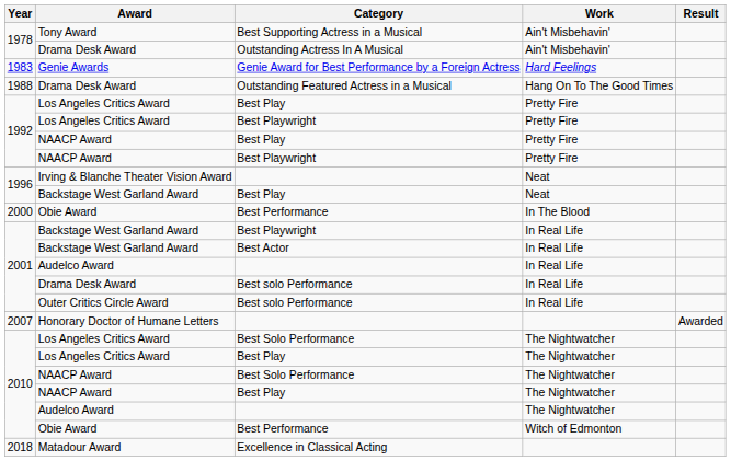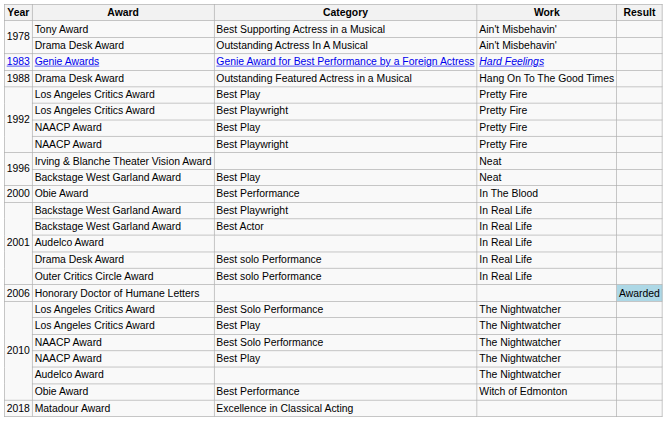 <table class="wikitable sortable">
 <tr>
 <th>Year</th>
 <th>Award</th>
 <th>Category</th>
 <th>Work</th>
 <th>Result</th>
 </tr>
 <tr>
 <td rowspan="2">1978</td>
 <td>Tony Award</td>
 <td>Best Supporting Actress in a Musical</td>
 <td>Ain't Misbehavin'</td>
 <td></td>
 </tr>
 <tr>
 <td>Drama Desk Award</td>
 <td>Outstanding Actress In A Musical</td>
 <td>Ain't Misbehavin'</td>
 <td></td>
 </tr>
 <tr>
 <td><a href='#'>1983</a></td>
 <td><a href='#'>Genie Awards</a></td>
 <td><a href='#'>Genie Award for Best Performance by a Foreign Actress</a></td>
 <td><em><a href='#'>Hard Feelings</a></em></td>
 <td></td>
 </tr>
 <tr>
 <td>1988</td>
 <td>Drama Desk Award</td>
 <td>Outstanding Featured Actress in a Musical</td>
 <td>Hang On To The Good Times</td>
 <td></td>
 </tr>
 <tr>
 <td rowspan="4">1992</td>
 <td>Los Angeles Critics Award</td>
 <td>Best Play</td>
 <td>Pretty Fire</td>
 <td></td>
 </tr>
 <tr>
 <td>Los Angeles Critics Award</td>
 <td>Best Playwright</td>
 <td>Pretty Fire</td>
 <td></td>
 </tr>
 <tr>
 <td>NAACP Award</td>
 <td>Best Play</td>
 <td>Pretty Fire</td>
 <td></td>
 </tr>
 <tr>
 <td>NAACP Award</td>
 <td>Best Playwright</td>
 <td>Pretty Fire</td>
 <td></td>
 </tr>
 <tr>
 <td rowspan="2">1996</td>
 <td>Irving & Blanche Theater Vision Award</td>
 <td></td>
 <td>Neat</td>
 <td></td>
 </tr>
 <tr>
 <td>Backstage West Garland Award</td>
 <td>Best Play</td>
 <td>Neat</td>
 <td></td>
 </tr>
 <tr>
 <td>2000</td>
 <td>Obie Award</td>
 <td>Best Performance</td>
 <td>In The Blood</td>
 <td></td>
 </tr>
 <tr>
 <td rowspan="5">2001</td>
 <td>Backstage West Garland Award</td>
 <td>Best Playwright</td>
 <td>In Real Life</td>
 <td></td>
 </tr>
 <tr>
 <td>Backstage West Garland Award</td>
 <td>Best Actor</td>
 <td>In Real Life</td>
 <td></td>
 </tr>
 <tr>
 <td>Audelco Award</td>
 <td></td>
 <td>In Real Life</td>
 <td></td>
 </tr>
 <tr>
 <td>Drama Desk Award</td>
 <td>Best solo Performance</td>
 <td>In Real Life</td>
 <td></td>
 </tr>
 <tr>
 <td>Outer Critics Circle Award</td>
 <td>Best solo Performance</td>
 <td>In Real Life</td>
 <td></td>
 </tr>
 <tr>
-<td>2007</td>
+<td>2006</td>
 <td>Honorary Doctor of Humane Letters</td>
 <td></td>
 <td></td>
-<td>Awarded</td>
+<td style="background: lightblue;">Awarded</td>
 </tr>
 <tr>
 <td rowspan="6">2010</td>
 <td>Los Angeles Critics Award</td>
 <td>Best Solo Performance</td>
 <td>The Nightwatcher</td>
 <td></td>
 </tr>
 <tr>
 <td>Los Angeles Critics Award</td>
 <td>Best Play</td>
 <td>The Nightwatcher</td>
 <td></td>
 </tr>
 <tr>
 <td>NAACP Award</td>
 <td>Best Solo Performance</td>
 <td>The Nightwatcher</td>
 <td></td>
 </tr>
 <tr>
 <td>NAACP Award</td>
 <td>Best Play</td>
 <td>The Nightwatcher</td>
 <td></td>
 </tr>
 <tr>
 <td>Audelco Award</td>
 <td></td>
 <td>The Nightwatcher</td>
 <td></td>
 </tr>
 <tr>
 <td>Obie Award</td>
 <td>Best Performance</td>
 <td>Witch of Edmonton</td>
 <td></td>
 </tr>
 <tr>
 <td>2018</td>
 <td>Matadour Award</td>
 <td>Excellence in Classical Acting</td>
 <td></td>
 <td></td>
 </tr>
 </table>
